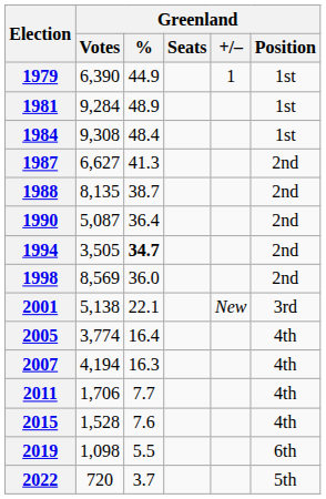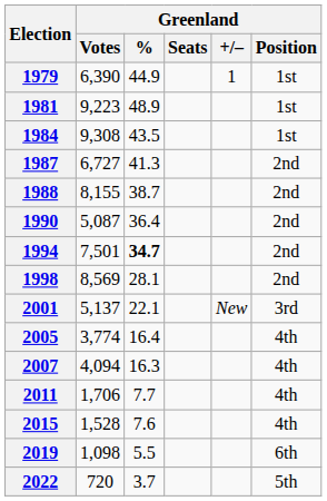 <table class="wikitable" style="font-size:97%; text-align:center;">
 <tr>
 <th rowspan=2>Election</th>
 <th colspan=5>Greenland</th>
 </tr>
 <tr>
 <th>Votes</th>
 <th>%</th>
 <th>Seats</th>
 <th>+/–</th>
 <th>Position</th>
 </tr>
 <tr>
 <th><a href='#'>1979</a></th>
 <td>6,390</td>
 <td>44.9</td>
 <td></td>
 <td> 1</td>
 <td> 1st</td>
 </tr>
 <tr>
 <th><a href='#'>1981</a></th>
-<td>9,284</td>
+<td>9,223</td>
 <td>48.9</td>
 <td></td>
 <td></td>
 <td> 1st</td>
 </tr>
 <tr>
 <th><a href='#'>1984</a></th>
 <td>9,308</td>
-<td>48.4</td>
+<td>43.5</td>
 <td></td>
 <td></td>
 <td> 1st</td>
 </tr>
 <tr>
 <th><a href='#'>1987</a></th>
-<td>6,627</td>
+<td>6,727</td>
 <td>41.3</td>
 <td></td>
 <td></td>
 <td> 2nd</td>
 </tr>
 <tr>
 <th><a href='#'>1988</a></th>
-<td>8,135</td>
+<td>8,155</td>
 <td>38.7</td>
 <td></td>
 <td></td>
 <td> 2nd</td>
 </tr>
 <tr>
 <th><a href='#'>1990</a></th>
 <td>5,087</td>
 <td>36.4</td>
 <td></td>
 <td></td>
 <td> 2nd</td>
 </tr>
 <tr>
 <th><a href='#'>1994</a></th>
-<td>3,505</td>
+<td>7,501</td>
 <td><strong>34.7</strong></td>
 <td></td>
 <td></td>
 <td> 2nd</td>
 </tr>
 <tr>
 <th><a href='#'>1998</a></th>
 <td>8,569</td>
-<td>36.0</td>
+<td>28.1</td>
 <td></td>
 <td></td>
 <td> 2nd</td>
 </tr>
 <tr>
 <th><a href='#'>2001</a></th>
-<td>5,138</td>
+<td>5,137</td>
 <td>22.1</td>
 <td></td>
 <td><em>New</em></td>
 <td> 3rd</td>
 </tr>
 <tr>
 <th><a href='#'>2005</a></th>
 <td>3,774</td>
 <td>16.4</td>
 <td></td>
 <td></td>
 <td> 4th</td>
 </tr>
 <tr>
 <th><a href='#'>2007</a></th>
-<td>4,194</td>
+<td>4,094</td>
 <td>16.3</td>
 <td></td>
 <td></td>
 <td> 4th</td>
 </tr>
 <tr>
 <th><a href='#'>2011</a></th>
 <td>1,706</td>
 <td>7.7</td>
 <td></td>
 <td></td>
 <td> 4th</td>
 </tr>
 <tr>
 <th><a href='#'>2015</a></th>
 <td>1,528</td>
 <td>7.6</td>
 <td></td>
 <td></td>
 <td> 4th</td>
 </tr>
 <tr>
 <th><a href='#'>2019</a></th>
 <td>1,098</td>
 <td>5.5</td>
 <td></td>
 <td></td>
 <td> 6th</td>
 </tr>
 <tr>
 <th><a href='#'>2022</a></th>
 <td>720</td>
 <td>3.7</td>
 <td></td>
 <td></td>
 <td> 5th</td>
 </tr>
 </table>
